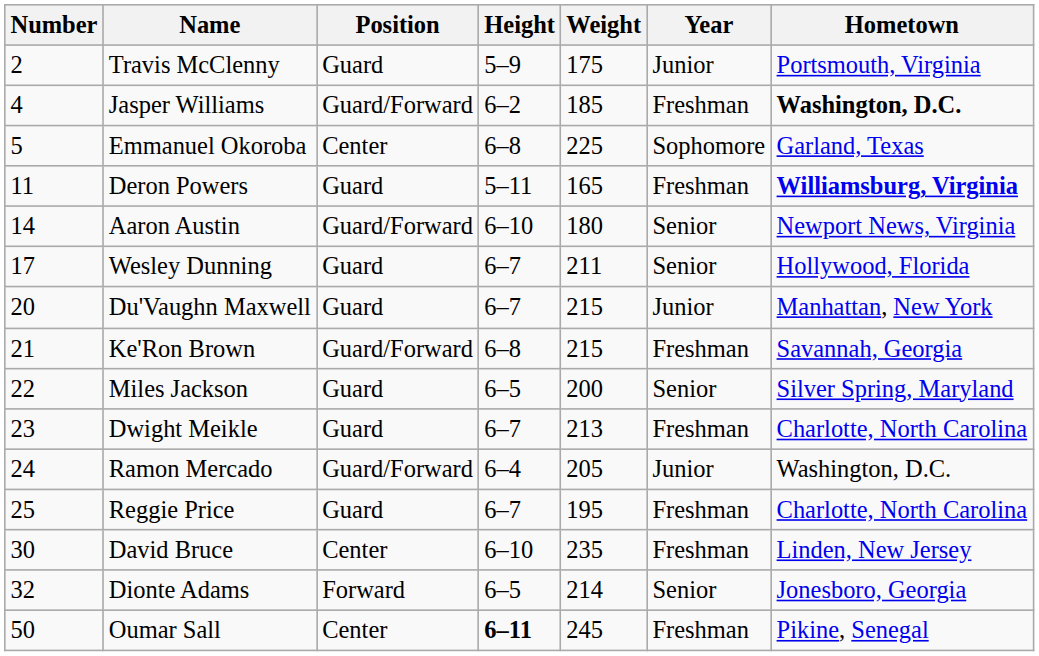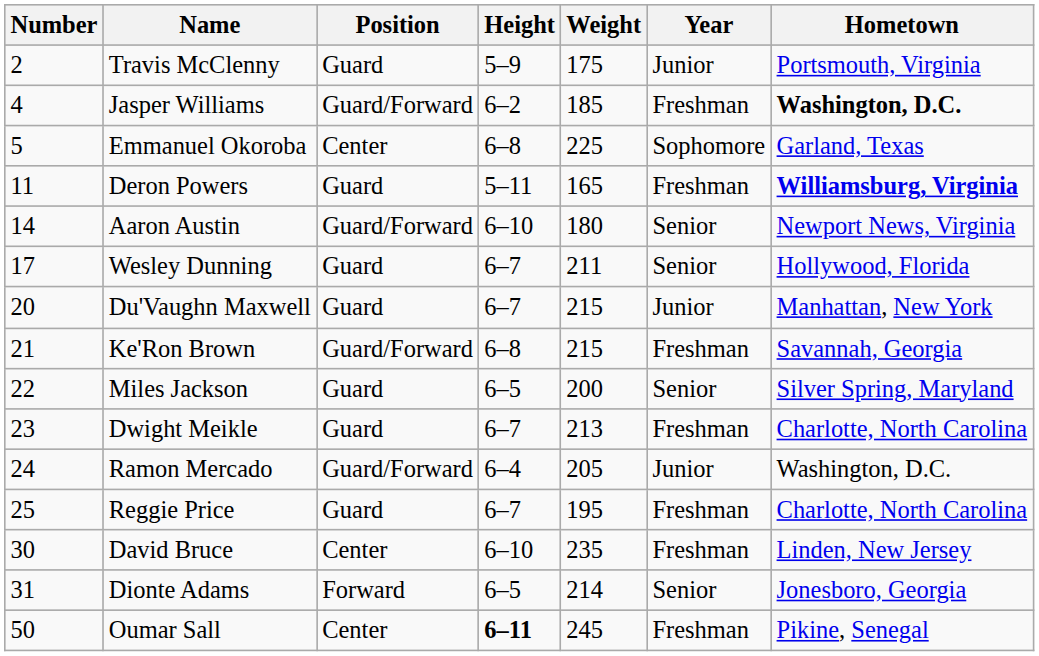 <table class="wikitable" style="font-size: 95%;">
 <tr>
 <th>Number</th>
 <th>Name</th>
 <th>Position</th>
 <th>Height</th>
 <th>Weight</th>
 <th>Year</th>
 <th>Hometown</th>
 </tr>
 <tr>
 <td>2</td>
 <td>Travis McClenny</td>
 <td>Guard</td>
 <td>5–9</td>
 <td>175</td>
 <td>Junior</td>
 <td><a href='#'>Portsmouth, Virginia</a></td>
 </tr>
 <tr>
 <td>4</td>
 <td>Jasper Williams</td>
 <td>Guard/Forward</td>
 <td>6–2</td>
 <td>185</td>
 <td>Freshman</td>
 <td><strong>Washington, D.C.</strong></td>
 </tr>
 <tr>
 <td>5</td>
 <td>Emmanuel Okoroba</td>
 <td>Center</td>
 <td>6–8</td>
 <td>225</td>
 <td>Sophomore</td>
 <td><a href='#'>Garland, Texas</a></td>
 </tr>
 <tr>
 <td>11</td>
 <td>Deron Powers</td>
 <td>Guard</td>
 <td>5–11</td>
 <td>165</td>
 <td>Freshman</td>
 <td><strong><a href='#'>Williamsburg, Virginia</a></strong></td>
 </tr>
 <tr>
 <td>14</td>
 <td>Aaron Austin</td>
 <td>Guard/Forward</td>
 <td>6–10</td>
 <td>180</td>
 <td>Senior</td>
 <td><a href='#'>Newport News, Virginia</a></td>
 </tr>
 <tr>
 <td>17</td>
 <td>Wesley Dunning</td>
 <td>Guard</td>
 <td>6–7</td>
 <td>211</td>
 <td>Senior</td>
 <td><a href='#'>Hollywood, Florida</a></td>
 </tr>
 <tr>
 <td>20</td>
 <td>Du'Vaughn Maxwell</td>
 <td>Guard</td>
 <td>6–7</td>
 <td>215</td>
 <td>Junior</td>
 <td><a href='#'>Manhattan</a>, <a href='#'>New York</a></td>
 </tr>
 <tr>
 <td>21</td>
 <td>Ke'Ron Brown</td>
 <td>Guard/Forward</td>
 <td>6–8</td>
 <td>215</td>
 <td>Freshman</td>
 <td><a href='#'>Savannah, Georgia</a></td>
 </tr>
 <tr>
 <td>22</td>
 <td>Miles Jackson</td>
 <td>Guard</td>
 <td>6–5</td>
 <td>200</td>
 <td>Senior</td>
 <td><a href='#'>Silver Spring, Maryland</a></td>
 </tr>
 <tr>
 <td>23</td>
 <td>Dwight Meikle</td>
 <td>Guard</td>
 <td>6–7</td>
 <td>213</td>
 <td>Freshman</td>
 <td><a href='#'>Charlotte, North Carolina</a></td>
 </tr>
 <tr>
 <td>24</td>
 <td>Ramon Mercado</td>
 <td>Guard/Forward</td>
 <td>6–4</td>
 <td>205</td>
 <td>Junior</td>
 <td>Washington, D.C.</td>
 </tr>
 <tr>
 <td>25</td>
 <td>Reggie Price</td>
 <td>Guard</td>
 <td>6–7</td>
 <td>195</td>
 <td>Freshman</td>
 <td><a href='#'>Charlotte, North Carolina</a></td>
 </tr>
 <tr>
 <td>30</td>
 <td>David Bruce</td>
 <td>Center</td>
 <td>6–10</td>
 <td>235</td>
 <td>Freshman</td>
 <td><a href='#'>Linden, New Jersey</a></td>
 </tr>
 <tr>
-<td>32</td>
+<td>31</td>
 <td>Dionte Adams</td>
 <td>Forward</td>
 <td>6–5</td>
 <td>214</td>
 <td>Senior</td>
 <td><a href='#'>Jonesboro, Georgia</a></td>
 </tr>
 <tr>
 <td>50</td>
 <td>Oumar Sall</td>
 <td>Center</td>
 <td><strong>6–11</strong></td>
 <td>245</td>
 <td>Freshman</td>
 <td><a href='#'>Pikine</a>, <a href='#'>Senegal</a></td>
 </tr>
 </table>
